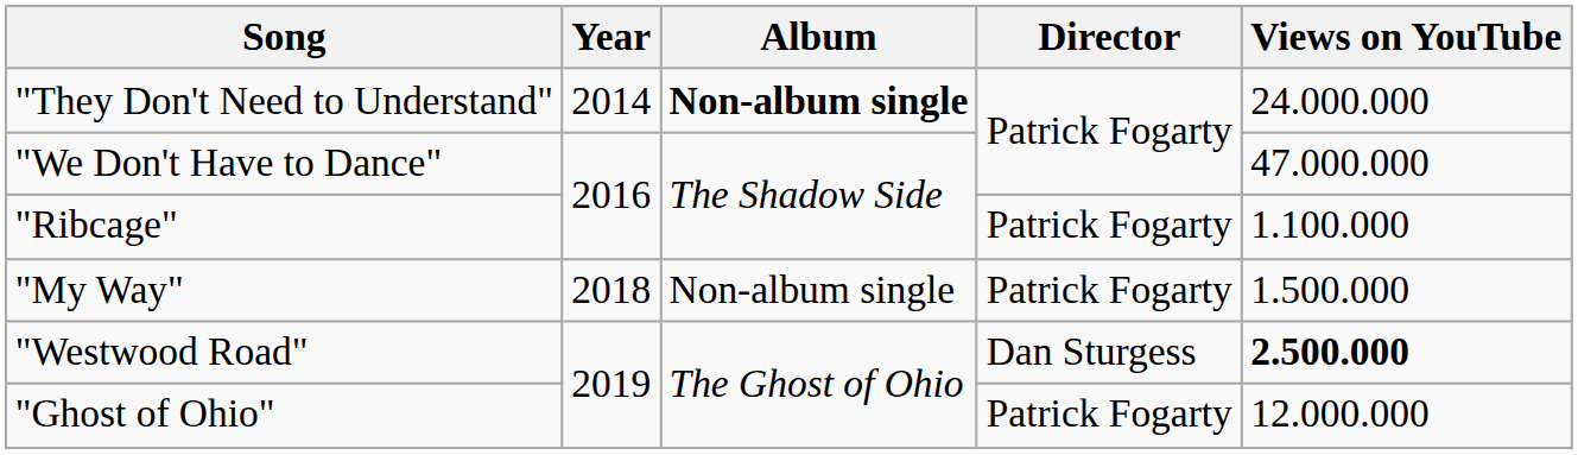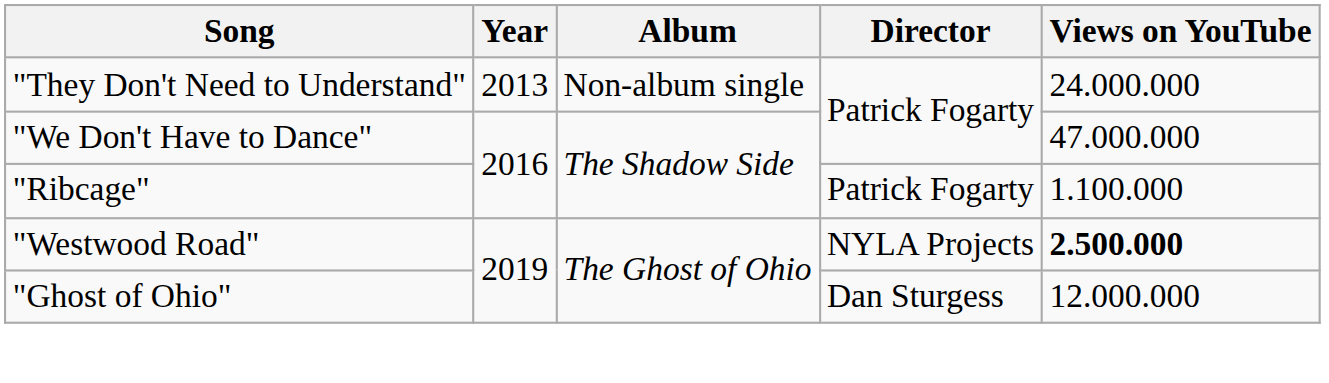 <table class="wikitable">
 <tr>
 <th>Song</th>
 <th>Year</th>
 <th>Album</th>
 <th>Director</th>
 <th>Views on YouTube</th>
 </tr>
 <tr>
 <td>"They Don't Need to Understand"</td>
-<td>2014</td>
-<td><strong>Non-album single</strong></td>
+<td>2013</td>
+<td>Non-album single</td>
 <td rowspan="2">Patrick Fogarty</td>
 <td>24.000.000</td>
 </tr>
 <tr>
 <td>"We Don't Have to Dance"</td>
 <td rowspan="2">2016</td>
 <td rowspan="2"><em>The Shadow Side</em></td>
 <td>47.000.000</td>
 </tr>
 <tr>
 <td>"Ribcage"</td>
 <td>Patrick Fogarty</td>
 <td>1.100.000</td>
 </tr>
 <tr>
-<td>"My Way"</td>
-<td>2018</td>
-<td>Non-album single</td>
-<td>Patrick Fogarty</td>
-<td>1.500.000</td>
-</tr>
-<tr>
 <td>"Westwood Road"</td>
 <td rowspan="2">2019</td>
 <td rowspan="2"><em>The Ghost of Ohio</em></td>
-<td>Dan Sturgess</td>
+<td>NYLA Projects</td>
 <td><strong>2.500.000</strong></td>
 </tr>
 <tr>
 <td>"Ghost of Ohio"</td>
-<td>Patrick Fogarty</td>
+<td>Dan Sturgess</td>
 <td>12.000.000</td>
 </tr>
 </table>
